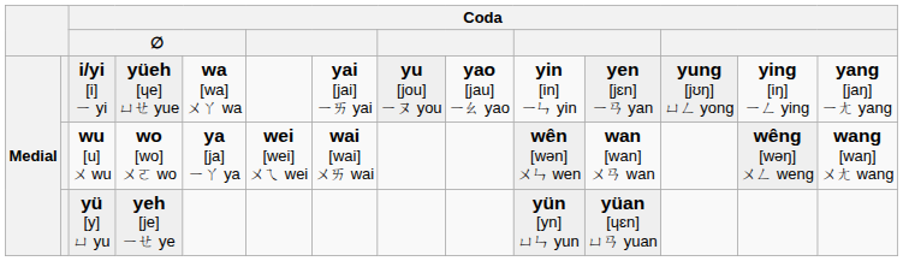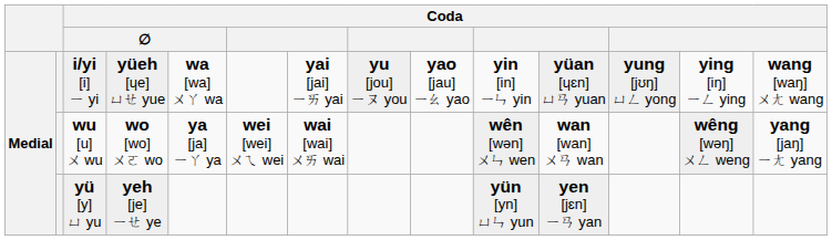 <table class="wikitable" style="text-align:center;">
 <tr>
 <th colspan=2 rowspan=2></th>
 <th colspan=13>Coda</th>
 </tr>
 <tr>
 <th colspan=3>∅</th>
 <th colspan=2></th>
 <th colspan=2></th>
 <th colspan=2></th>
 <th colspan=3></th>
 </tr>
 <tr>
 <th rowspan=4>Medial</th>
 <th></th>
 <td bgcolor=#efefef><strong><big>i/yi</big></strong><br>[i]<br>ㄧ yi</td>
 <td bgcolor=#efefef><strong><big>yüeh</big></strong><br>[ɥe]<br>ㄩㄝ yue</td>
 <td><strong><big>wa</big></strong><br>[wa]<br>ㄨㄚ wa</td>
 <td></td>
 <td><strong><big>yai</big></strong><br>[jai]<br>ㄧㄞ yai</td>
 <td bgcolor=#efefef><strong><big>yu</big></strong><br>[jou]<br>ㄧㄡ you</td>
 <td><strong><big>yao</big></strong><br>[jau]<br>ㄧㄠ yao</td>
 <td><strong><big>yin</big></strong><br>[in]<br>ㄧㄣ yin</td>
-<td bgcolor=#efefef><strong><big>yen</big></strong><br>[jɛn]<br>ㄧㄢ yan</td>
+<td bgcolor=#efefef><strong><big>yüan</big></strong><br>[ɥɛn]<br>ㄩㄢ yuan</td>
 <td bgcolor=#efefef><strong><big>yung</big></strong><br>[jʊŋ]<br>ㄩㄥ yong</td>
 <td><strong><big>ying</big></strong><br>[iŋ]<br>ㄧㄥ ying</td>
-<td><strong><big>yang</big></strong><br>[jaŋ]<br>ㄧㄤ yang</td>
+<td><strong><big>wang</big></strong><br>[waŋ]<br>ㄨㄤ wang</td>
 </tr>
 <tr>
 <th></th>
 <td><strong><big>wu</big></strong><br>[u]<br>ㄨ wu</td>
 <td><strong><big>wo</big></strong><br>[wo]<br>ㄨㄛ wo</td>
 <td><strong><big>ya</big></strong><br>[ja]<br>ㄧㄚ ya</td>
 <td><strong><big>wei</big></strong><br>[wei]<br>ㄨㄟ wei</td>
 <td><strong><big>wai</big></strong><br>[wai]<br>ㄨㄞ wai</td>
 <td></td>
 <td></td>
 <td bgcolor=#efefef><strong><big>wên</big></strong><br>[wən]<br>ㄨㄣ wen</td>
 <td><strong><big>wan</big></strong><br>[wan]<br>ㄨㄢ wan</td>
 <td></td>
 <td bgcolor=#efefef><strong><big>wêng</big></strong><br>[wəŋ]<br>ㄨㄥ weng</td>
-<td><strong><big>wang</big></strong><br>[waŋ]<br>ㄨㄤ wang</td>
+<td><strong><big>yang</big></strong><br>[jaŋ]<br>ㄧㄤ yang</td>
 </tr>
 <tr>
 <th></th>
 <td bgcolor=#efefef><strong><big>yü</big></strong><br>[y]<br>ㄩ yu</td>
 <td bgcolor=#efefef><strong><big>yeh</big></strong><br>[je]<br>ㄧㄝ ye</td>
 <td></td>
 <td></td>
 <td></td>
 <td></td>
 <td></td>
 <td bgcolor=#efefef><strong><big>yün</big></strong><br>[yn]<br>ㄩㄣ yun</td>
-<td bgcolor=#efefef><strong><big>yüan</big></strong><br>[ɥɛn]<br>ㄩㄢ yuan</td>
+<td bgcolor=#efefef><strong><big>yen</big></strong><br>[jɛn]<br>ㄧㄢ yan</td>
 <td></td>
 <td></td>
 <td></td>
 </tr>
 </table>
